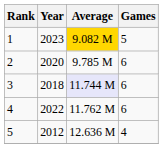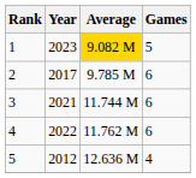 <table class="wikitable" style="font-size:1.00em; line-height:1.5em;">
 <tr>
 <th>Rank</th>
 <th>Year</th>
 <th>Average</th>
 <th>Games</th>
 </tr>
 <tr>
 <td>1</td>
 <td>2023</td>
 <td style="background: gold;"> 9.082 M</td>
 <td>5</td>
 </tr>
 <tr>
 <td>2</td>
-<td>2020</td>
+<td>2017</td>
 <td> 9.785 M</td>
 <td>6</td>
 </tr>
 <tr>
 <td>3</td>
-<td>2018</td>
-<td style="background: lavender;">11.744 M</td>
+<td>2021</td>
+<td>11.744 M</td>
 <td>6</td>
 </tr>
 <tr>
 <td>4</td>
 <td>2022</td>
 <td>11.762 M</td>
 <td>6</td>
 </tr>
 <tr>
 <td>5</td>
 <td>2012</td>
 <td>12.636 M</td>
 <td>4</td>
 </tr>
 <tr>
 </tr>
 </table>
